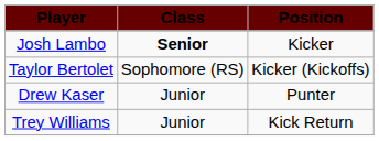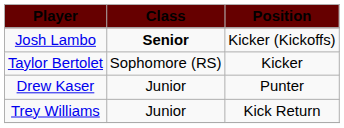 <table class="wikitable" style="text-align:center">
 <tr>
 <td bgcolor="#660000"><strong><span>Player</span></strong></td>
 <td bgcolor="#660000"><strong><span>Class</span></strong></td>
 <td bgcolor="#660000"><strong><span>Position</span></strong></td>
 </tr>
 <tr align="center">
 </tr>
 <tr>
 <td><a href='#'>Josh Lambo</a></td>
 <td align=center><strong>Senior</strong></td>
-<td>Kicker</td>
+<td>Kicker (Kickoffs)</td>
 </tr>
 <tr>
 <td><a href='#'>Taylor Bertolet</a></td>
 <td align=center>Sophomore (RS)</td>
-<td>Kicker (Kickoffs)</td>
+<td>Kicker</td>
 </tr>
 <tr>
 <td><a href='#'>Drew Kaser</a></td>
 <td align=center>Junior</td>
 <td>Punter</td>
 </tr>
 <tr>
 <td><a href='#'>Trey Williams</a></td>
 <td align=center>Junior</td>
 <td>Kick Return</td>
 </tr>
 <tr>
 </tr>
 </table>
